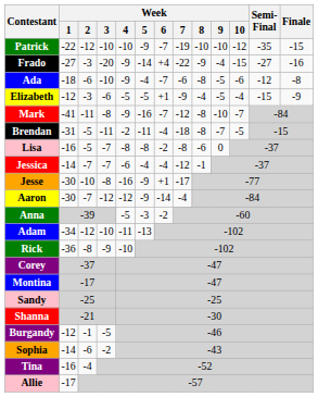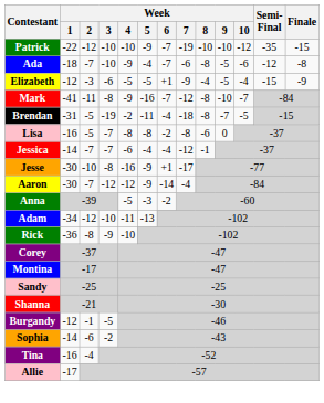 <table class="wikitable" style="text-align:center" align="center">
 <tr>
 <th rowspan=2>Contestant</th>
 <th colspan=10>Week</th>
 <th rowspan=2>Semi-<br>Final</th>
 <th rowspan=2>Finale</th>
 </tr>
 <tr>
 <th>1</th>
 <th>2</th>
 <th>3</th>
 <th>4</th>
 <th>5</th>
 <th>6</th>
 <th>7</th>
 <th>8</th>
 <th>9</th>
 <th>10</th>
 </tr>
 <tr>
 <td style="background:green; color:white"><strong>Patrick</strong></td>
 <td>-22</td>
 <td>-12</td>
 <td>-10</td>
 <td>-10</td>
 <td>-9</td>
 <td>-7</td>
 <td>-19</td>
 <td>-10</td>
 <td>-10</td>
 <td>-12</td>
 <td>-35</td>
 <td>-15</td>
 </tr>
 <tr>
-<td style="background:black; color:white"><strong>Frado</strong></td>
-<td>-27</td>
-<td>-3</td>
-<td>-20</td>
-<td>-9</td>
-<td>-14</td>
-<td>+4</td>
-<td>-22</td>
-<td>-9</td>
-<td>-4</td>
-<td>-15</td>
-<td>-27</td>
-<td>-16</td>
-</tr>
-<tr>
 <td style="background:blue; color:white"><strong>Ada</strong></td>
 <td>-18</td>
-<td>-6</td>
+<td>-7</td>
 <td>-10</td>
 <td>-9</td>
 <td>-4</td>
 <td>-7</td>
 <td>-6</td>
 <td>-8</td>
 <td>-5</td>
 <td>-6</td>
 <td>-12</td>
 <td>-8</td>
 </tr>
 <tr>
 <td style="background:yellow; color:black"><strong>Elizabeth</strong></td>
 <td>-12</td>
 <td>-3</td>
 <td>-6</td>
 <td>-5</td>
 <td>-5</td>
 <td>+1</td>
 <td>-9</td>
 <td>-4</td>
 <td>-5</td>
 <td>-4</td>
 <td>-15</td>
 <td>-9</td>
 </tr>
 <tr>
 <td style="background:red; color:white"><strong>Mark</strong></td>
 <td>-41</td>
 <td>-11</td>
 <td>-8</td>
 <td>-9</td>
 <td>-16</td>
 <td>-7</td>
 <td>-12</td>
 <td>-8</td>
 <td>-10</td>
 <td>-7</td>
 <td style="background:lightgray" colspan="2">-84</td>
 </tr>
 <tr>
 <td style="background:black; color:white"><strong>Brendan</strong></td>
 <td>-31</td>
 <td>-5</td>
-<td>-11</td>
+<td>-19</td>
 <td>-2</td>
 <td>-11</td>
 <td>-4</td>
 <td>-18</td>
 <td>-8</td>
 <td>-7</td>
 <td>-5</td>
 <td style="background:lightgray" colspan="2">-15</td>
 </tr>
 <tr>
 <td style="background:pink"><strong>Lisa</strong></td>
 <td>-16</td>
 <td>-5</td>
 <td>-7</td>
 <td>-8</td>
 <td>-8</td>
 <td>-2</td>
 <td>-8</td>
 <td>-6</td>
 <td>0</td>
 <td style="background:lightgray" colspan="3">-37</td>
 </tr>
 <tr>
 <td style="background:red; color:white"><strong>Jessica</strong></td>
 <td>-14</td>
 <td>-7</td>
 <td>-7</td>
 <td>-6</td>
 <td>-4</td>
 <td>-4</td>
 <td>-12</td>
 <td>-1</td>
 <td style="background:lightgray" colspan="4">-37</td>
 </tr>
 <tr>
 <td style="background:orange"><strong>Jesse</strong></td>
 <td>-30</td>
 <td>-10</td>
 <td>-8</td>
 <td>-16</td>
 <td>-9</td>
 <td>+1</td>
 <td>-17</td>
 <td style="background:lightgray" colspan="5">-77</td>
 </tr>
 <tr>
 <td style="background:yellow"><strong>Aaron</strong></td>
 <td>-30</td>
 <td>-7</td>
 <td>-12</td>
 <td>-12</td>
 <td>-9</td>
 <td>-14</td>
 <td>-4</td>
 <td style="background:lightgray" colspan="5">-84</td>
 </tr>
 <tr>
 <td style="background:green; color:white"><strong>Anna</strong></td>
 <td style="background:lightgray" colspan="3">-39</td>
 <td>-5</td>
 <td>-3</td>
 <td>-2</td>
 <td style="background:lightgray" colspan="6">-60</td>
 </tr>
 <tr>
 <td style="background:blue; color:white"><strong>Adam</strong></td>
 <td>-34</td>
 <td>-12</td>
 <td>-10</td>
 <td>-11</td>
 <td>-13</td>
 <td style="background:lightgray" colspan="7">-102</td>
 </tr>
 <tr>
 <td style="background:green; color:white"><strong>Rick</strong></td>
 <td>-36</td>
 <td>-8</td>
 <td>-9</td>
 <td>-10</td>
 <td style="background:lightgray" colspan="8">-102</td>
 </tr>
 <tr>
 <td style="background:purple; color:white"><strong>Corey</strong></td>
 <td style="background:lightgrey;" colspan="3">-37</td>
 <td style="background:lightgray" colspan="9">-47</td>
 </tr>
 <tr>
 <td style="background:blue; color:white"><strong>Montina</strong></td>
 <td style="background:lightgrey;" colspan="3">-17</td>
 <td style="background:lightgray" colspan="9">-47</td>
 </tr>
 <tr>
 <td style="background:pink"><strong>Sandy</strong></td>
 <td style="background:lightgrey;" colspan="3">-25</td>
 <td style="background:lightgray" colspan="9">-25</td>
 </tr>
 <tr>
 <td style="background:red; color:white"><strong>Shanna</strong></td>
 <td style="background:lightgrey;" colspan="3">-21</td>
 <td style="background:lightgray" colspan="9">-30</td>
 </tr>
 <tr>
 <td style="background:purple; color:white"><strong>Burgandy</strong></td>
 <td>-12</td>
 <td>-1</td>
 <td>-5</td>
 <td style="background:lightgray" colspan="9">-46</td>
 </tr>
 <tr>
 <td style="background:orange"><strong>Sophia</strong></td>
 <td>-14</td>
 <td>-6</td>
 <td>-2</td>
 <td style="background:lightgray" colspan="9">-43</td>
 </tr>
 <tr>
 <td style="background:purple; color:white"><strong>Tina</strong></td>
 <td>-16</td>
 <td>-4</td>
 <td style="background:lightgray" colspan="10">-52</td>
 </tr>
 <tr>
 <td style="background:pink"><strong>Allie</strong></td>
 <td>-17</td>
 <td style="background:lightgray" colspan="11">-57</td>
 </tr>
 </table>
